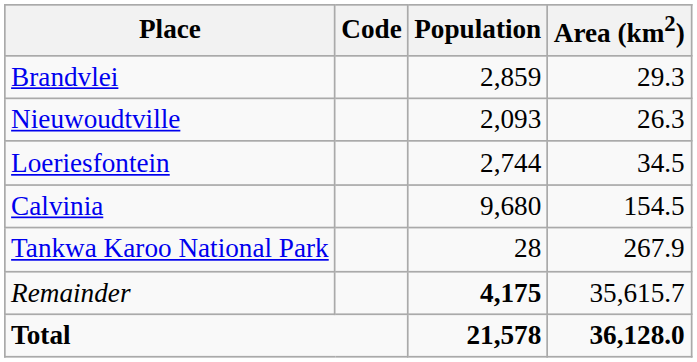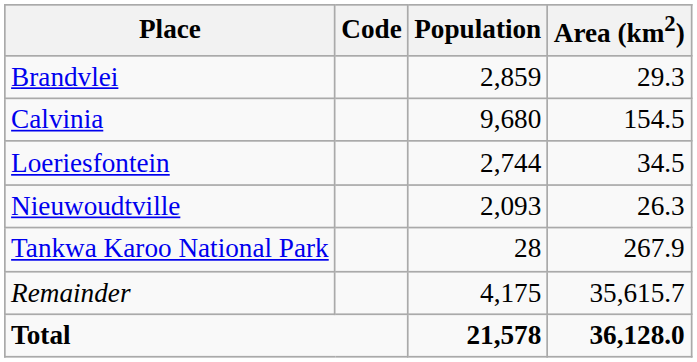 <table class="wikitable sortable">
 <tr>
 <th>Place</th>
 <th>Code</th>
 <th>Population</th>
 <th>Area (km<sup>2</sup>)</th>
 </tr>
 <tr>
 <td><a href='#'>Brandvlei</a></td>
 <td></td>
 <td align=right>2,859</td>
 <td align=right>29.3</td>
 </tr>
 <tr>
-<td><a href='#'>Nieuwoudtville</a></td>
+<td><a href='#'>Calvinia</a></td>
 <td></td>
-<td align=right>2,093</td>
-<td align=right>26.3</td>
+<td align=right>9,680</td>
+<td align=right>154.5</td>
 </tr>
 <tr>
 <td><a href='#'>Loeriesfontein</a></td>
 <td></td>
 <td align=right>2,744</td>
 <td align=right>34.5</td>
 </tr>
 <tr>
-<td><a href='#'>Calvinia</a></td>
+<td><a href='#'>Nieuwoudtville</a></td>
 <td></td>
-<td align=right>9,680</td>
-<td align=right>154.5</td>
+<td align=right>2,093</td>
+<td align=right>26.3</td>
 </tr>
 <tr>
 <td><a href='#'>Tankwa Karoo National Park</a></td>
 <td></td>
 <td align=right>28</td>
 <td align=right>267.9</td>
 </tr>
 <tr>
 <td><em>Remainder</em></td>
 <td></td>
-<td align=right><strong>4,175</strong></td>
+<td align=right>4,175</td>
 <td align=right>35,615.7</td>
 </tr>
 <tr>
 <td colspan=2><strong>Total</strong></td>
 <td align=right><strong>21,578</strong></td>
 <td align=right><strong>36,128.0</strong></td>
 </tr>
 </table>
